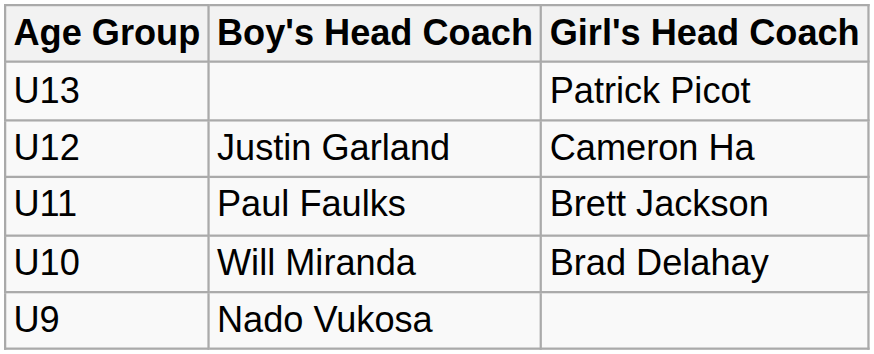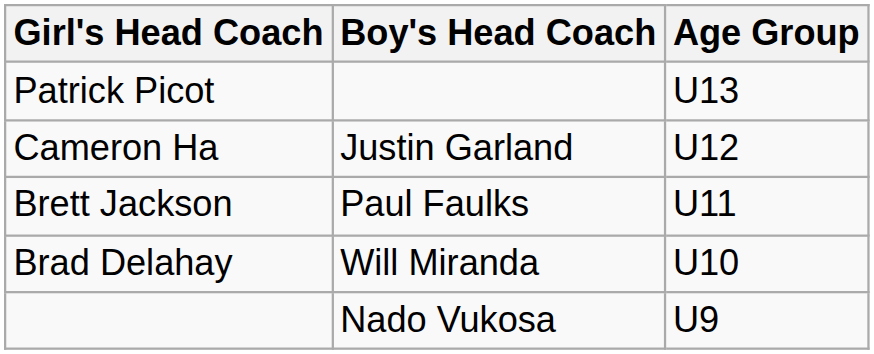 <table class="wikitable">
 <tr>
+<th>Girl's Head Coach</th>
+<th>Boy's Head Coach</th>
 <th>Age Group</th>
-<th>Boy's Head Coach</th>
-<th>Girl's Head Coach</th>
 </tr>
 <tr>
+<td>Patrick Picot</td>
+<td></td>
 <td>U13</td>
-<td></td>
-<td>Patrick Picot</td>
 </tr>
 <tr>
+<td>Cameron Ha</td>
+<td>Justin Garland</td>
 <td>U12</td>
-<td>Justin Garland</td>
-<td>Cameron Ha</td>
 </tr>
 <tr>
+<td>Brett Jackson</td>
+<td>Paul Faulks</td>
 <td>U11</td>
-<td>Paul Faulks</td>
-<td>Brett Jackson</td>
 </tr>
 <tr>
+<td>Brad Delahay</td>
+<td>Will Miranda</td>
 <td>U10</td>
-<td>Will Miranda</td>
-<td>Brad Delahay</td>
 </tr>
 <tr>
+<td></td>
+<td>Nado Vukosa</td>
 <td>U9</td>
-<td>Nado Vukosa</td>
-<td></td>
 </tr>
 </table>
